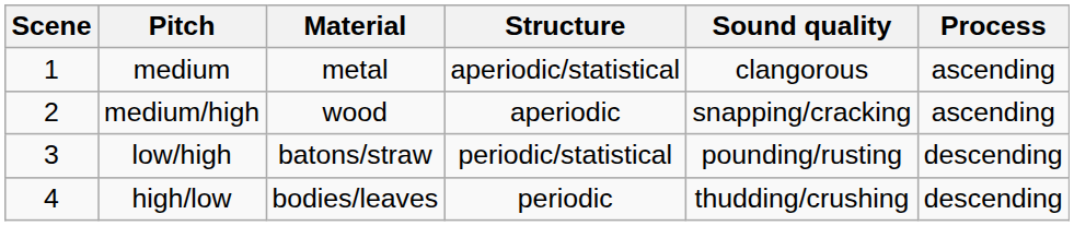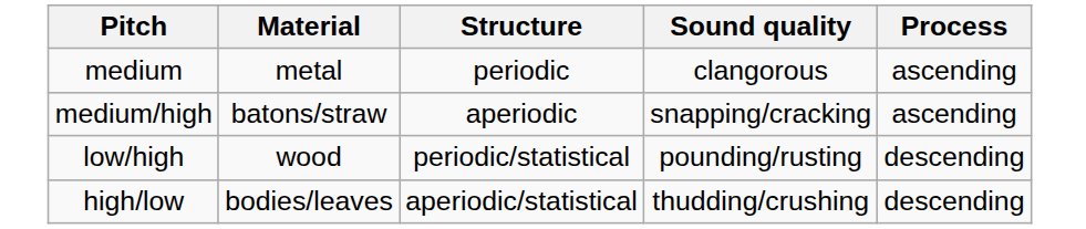 <table class="wikitable" border="1" align="center" style="margin: 1em auto 1em auto; text-align:center; width:200px">
 <tr>
-<th>Scene</th>
 <th>Pitch</th>
 <th>Material</th>
 <th>Structure</th>
 <th>Sound quality</th>
 <th>Process</th>
 </tr>
 <tr>
-<td>1</td>
 <td>medium</td>
 <td>metal</td>
-<td>aperiodic/statistical</td>
+<td>periodic</td>
 <td>clangorous</td>
 <td>ascending</td>
 </tr>
 <tr>
-<td>2</td>
 <td>medium/high</td>
-<td>wood</td>
+<td>batons/straw</td>
 <td>aperiodic</td>
 <td>snapping/cracking</td>
 <td>ascending</td>
 </tr>
 <tr>
-<td>3</td>
 <td>low/high</td>
-<td>batons/straw</td>
+<td>wood</td>
 <td>periodic/statistical</td>
 <td>pounding/rusting</td>
 <td>descending</td>
 </tr>
 <tr>
-<td>4</td>
 <td>high/low</td>
 <td>bodies/leaves</td>
-<td>periodic</td>
+<td>aperiodic/statistical</td>
 <td>thudding/crushing</td>
 <td>descending</td>
 </tr>
 </table>
